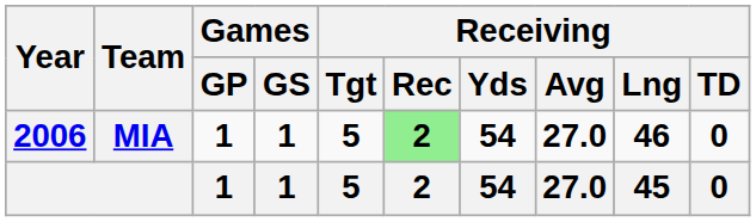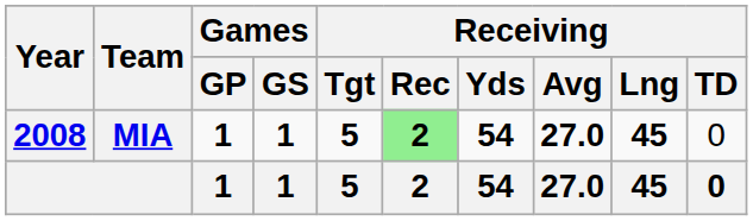 <table class="wikitable" style="text-align:center">
 <tr>
 <th rowspan="2">Year</th>
 <th rowspan="2">Team</th>
 <th colspan="2">Games</th>
 <th colspan="6">Receiving</th>
 </tr>
 <tr>
 <th>GP</th>
 <th>GS</th>
 <th>Tgt</th>
 <th>Rec</th>
 <th>Yds</th>
 <th>Avg</th>
 <th>Lng</th>
 <th>TD</th>
 </tr>
 <tr>
-<th><a href='#'>2006</a></th>
+<th><a href='#'>2008</a></th>
 <th><a href='#'>MIA</a></th>
 <td><strong>1</strong></td>
 <td><strong>1</strong></td>
 <td><strong>5</strong></td>
 <td style="background: lightgreen;"><strong>2</strong></td>
 <td><strong>54</strong></td>
 <td><strong>27.0</strong></td>
-<td><strong>46</strong></td>
-<td><strong>0</strong></td>
+<td><strong>45</strong></td>
+<td>0</td>
 </tr>
 <tr>
 <th colspan="2"></th>
 <th>1</th>
 <th>1</th>
 <th>5</th>
 <th>2</th>
 <th>54</th>
 <th>27.0</th>
 <th>45</th>
 <th>0</th>
 </tr>
 </table>
